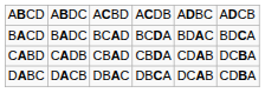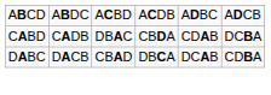 <table class="wikitable">
 <tr>
 <td>A<strong>B</strong>CD</td>
 <td>A<strong>B</strong>DC</td>
 <td>A<strong>C</strong>BD</td>
 <td>A<strong>C</strong>DB</td>
 <td>A<strong>D</strong>BC</td>
 <td>A<strong>D</strong>CB</td>
 </tr>
 <tr>
-<td>B<strong>A</strong>CD</td>
-<td>B<strong>A</strong>DC</td>
-<td>BC<strong>A</strong>D</td>
-<td>BC<strong>D</strong>A</td>
-<td>BD<strong>A</strong>C</td>
-<td>BD<strong>C</strong>A</td>
-</tr>
-<tr>
 <td>C<strong>A</strong>BD</td>
 <td>C<strong>A</strong>DB</td>
-<td>CB<strong>A</strong>D</td>
+<td>DB<strong>A</strong>C</td>
 <td>CB<strong>D</strong>A</td>
 <td>CD<strong>A</strong>B</td>
 <td>DC<strong>B</strong>A</td>
 </tr>
 <tr>
 <td>D<strong>A</strong>BC</td>
 <td>D<strong>A</strong>CB</td>
-<td>DB<strong>A</strong>C</td>
+<td>CB<strong>A</strong>D</td>
 <td>DB<strong>C</strong>A</td>
 <td>DC<strong>A</strong>B</td>
 <td>CD<strong>B</strong>A</td>
 </tr>
 </table>
